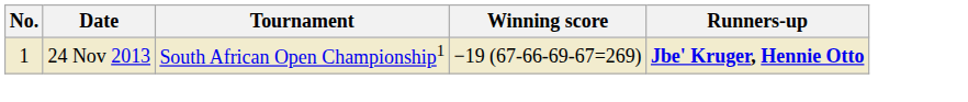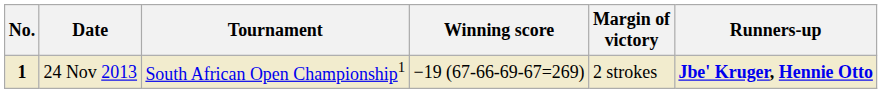 <table class="wikitable" style="font-size:95%;">
 <tr>
 <th>No.</th>
 <th>Date</th>
 <th>Tournament</th>
 <th>Winning score</th>
+<th>Margin of<br>victory</th>
 <th>Runners-up</th>
 </tr>
 <tr style="background:#f2ecce;">
-<td align=center>1</td>
+<td align=center><strong>1</strong></td>
 <td align=right>24 Nov <a href='#'>2013</a></td>
 <td><a href='#'>South African Open Championship</a><sup>1</sup></td>
 <td>−19 (67-66-69-67=269)</td>
+<td>2 strokes</td>
 <td><strong> <a href='#'>Jbe' Kruger</a>,  <a href='#'>Hennie Otto</a></strong></td>
 </tr>
 </table>
